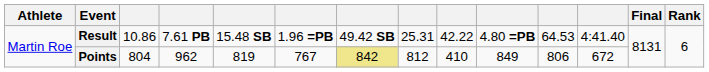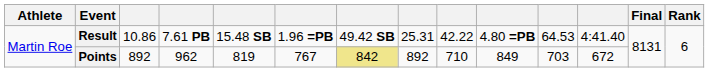 <table class="wikitable" style="font-size:90%">
 <tr>
 <th>Athlete</th>
 <th>Event</th>
 <th></th>
 <th></th>
 <th></th>
 <th></th>
 <th></th>
 <th></th>
 <th></th>
 <th></th>
 <th></th>
 <th></th>
 <th>Final</th>
 <th>Rank</th>
 </tr>
 <tr align=center>
 <td rowspan=2 align=left><a href='#'>Martin Roe</a></td>
 <th style="font-size:95%">Result</th>
 <td>10.86</td>
 <td>7.61 <strong>PB</strong></td>
 <td>15.48 <strong>SB</strong></td>
 <td>1.96 <strong>=PB</strong></td>
 <td>49.42 <strong>SB</strong></td>
 <td>25.31</td>
 <td>42.22</td>
 <td>4.80 <strong>=PB</strong></td>
 <td>64.53</td>
 <td>4:41.40</td>
 <td rowspan=2>8131</td>
 <td rowspan=2>6</td>
 </tr>
 <tr align=center>
 <th style="font-size:95%">Points</th>
-<td>804</td>
+<td>892</td>
 <td>962</td>
 <td>819</td>
 <td>767</td>
 <td style="background: khaki;">842</td>
-<td>812</td>
-<td>410</td>
+<td>892</td>
+<td>710</td>
 <td>849</td>
-<td>806</td>
+<td>703</td>
 <td>672</td>
 </tr>
 </table>
